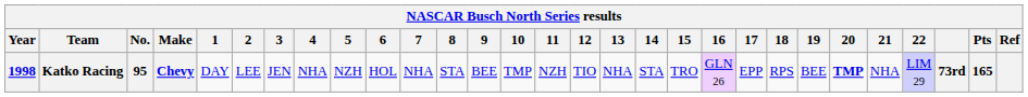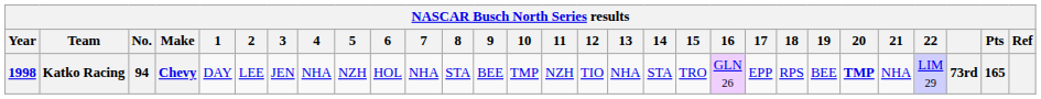 <table class="wikitable" style="text-align:center; font-size:75%">
 <tr>
 <th colspan=45><a href='#'>NASCAR Busch North Series</a> results</th>
 </tr>
 <tr>
 <th>Year</th>
 <th>Team</th>
 <th>No.</th>
 <th>Make</th>
 <th>1</th>
 <th>2</th>
 <th>3</th>
 <th>4</th>
 <th>5</th>
 <th>6</th>
 <th>7</th>
 <th>8</th>
 <th>9</th>
 <th>10</th>
 <th>11</th>
 <th>12</th>
 <th>13</th>
 <th>14</th>
 <th>15</th>
 <th>16</th>
 <th>17</th>
 <th>18</th>
 <th>19</th>
 <th>20</th>
 <th>21</th>
 <th>22</th>
 <th></th>
 <th>Pts</th>
 <th>Ref</th>
 </tr>
 <tr>
 <th><a href='#'>1998</a></th>
 <th>Katko Racing</th>
-<th>95</th>
+<th>94</th>
 <th><a href='#'>Chevy</a></th>
 <td><a href='#'>DAY</a></td>
 <td><a href='#'>LEE</a></td>
 <td><a href='#'>JEN</a></td>
 <td><a href='#'>NHA</a></td>
 <td><a href='#'>NZH</a></td>
 <td><a href='#'>HOL</a></td>
 <td><a href='#'>NHA</a></td>
 <td><a href='#'>STA</a></td>
 <td><a href='#'>BEE</a></td>
 <td><a href='#'>TMP</a></td>
 <td><a href='#'>NZH</a></td>
 <td><a href='#'>TIO</a></td>
 <td><a href='#'>NHA</a></td>
 <td><a href='#'>STA</a></td>
 <td><a href='#'>TRO</a></td>
 <td style="background:#EFCFFF;"><a href='#'>GLN</a><br><small>26</small></td>
 <td><a href='#'>EPP</a></td>
 <td><a href='#'>RPS</a></td>
 <td><a href='#'>BEE</a></td>
 <td><strong><a href='#'>TMP</a></strong></td>
 <td><a href='#'>NHA</a></td>
 <td style="background:#CFCFFF;"><a href='#'>LIM</a><br><small>29</small></td>
 <th>73rd</th>
 <th>165</th>
 <th></th>
 </tr>
 </table>
